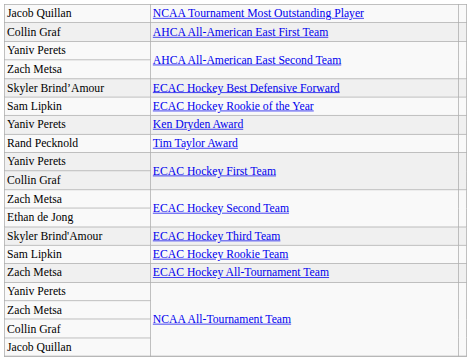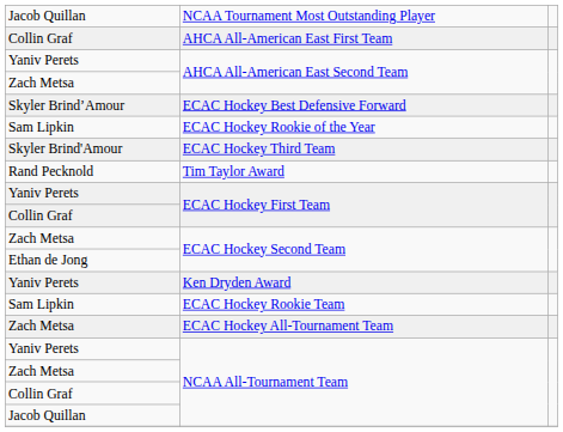 <table class="wikitable" width=40%>
 <tr>
 <td>Jacob Quillan</td>
 <td rowspan=1><a href='#'>NCAA Tournament Most Outstanding Player</a></td>
 <td rowspan=1></td>
 </tr>
 <tr bgcolor=f0f0f0>
 <td>Collin Graf</td>
 <td rowspan=1><a href='#'>AHCA All-American East First Team</a></td>
 <td rowspan=1></td>
 </tr>
 <tr>
 <td>Yaniv Perets</td>
 <td rowspan=2><a href='#'>AHCA All-American East Second Team</a></td>
 <td rowspan=2></td>
 </tr>
 <tr>
 <td>Zach Metsa</td>
 </tr>
 <tr bgcolor=f0f0f0>
 <td>Skyler Brind’Amour</td>
 <td><a href='#'>ECAC Hockey Best Defensive Forward</a></td>
 <td></td>
 </tr>
 <tr>
 <td>Sam Lipkin</td>
 <td><a href='#'>ECAC Hockey Rookie of the Year</a></td>
 <td></td>
 </tr>
 <tr bgcolor=f0f0f0>
-<td>Yaniv Perets</td>
-<td><a href='#'>Ken Dryden Award</a></td>
-<td></td>
+<td>Skyler Brind'Amour</td>
+<td rowspan=1><a href='#'>ECAC Hockey Third Team</a></td>
+<td rowspan=1></td>
 </tr>
 <tr>
 <td>Rand Pecknold</td>
 <td><a href='#'>Tim Taylor Award</a></td>
 <td></td>
 </tr>
 <tr bgcolor=f0f0f0>
 <td>Yaniv Perets</td>
 <td rowspan=2><a href='#'>ECAC Hockey First Team</a></td>
 <td rowspan=2></td>
 </tr>
 <tr bgcolor=f0f0f0>
 <td>Collin Graf</td>
 </tr>
 <tr>
 <td>Zach Metsa</td>
 <td rowspan=2><a href='#'>ECAC Hockey Second Team</a></td>
 <td rowspan=2></td>
 </tr>
 <tr>
 <td>Ethan de Jong</td>
 </tr>
 <tr bgcolor=f0f0f0>
-<td>Skyler Brind'Amour</td>
-<td rowspan=1><a href='#'>ECAC Hockey Third Team</a></td>
-<td rowspan=1></td>
+<td>Yaniv Perets</td>
+<td><a href='#'>Ken Dryden Award</a></td>
+<td></td>
 </tr>
 <tr>
 <td>Sam Lipkin</td>
 <td rowspan=1><a href='#'>ECAC Hockey Rookie Team</a></td>
 <td rowspan=1></td>
 </tr>
 <tr bgcolor=f0f0f0>
 <td>Zach Metsa</td>
 <td rowspan=1><a href='#'>ECAC Hockey All-Tournament Team</a></td>
 <td rowspan=1></td>
 </tr>
 <tr>
 <td>Yaniv Perets</td>
 <td rowspan=4><a href='#'>NCAA All-Tournament Team</a></td>
 <td rowspan=4></td>
 </tr>
 <tr>
 <td>Zach Metsa</td>
 </tr>
 <tr>
 <td>Collin Graf</td>
 </tr>
 <tr>
 <td>Jacob Quillan</td>
 </tr>
 <tr>
 </tr>
 </table>
